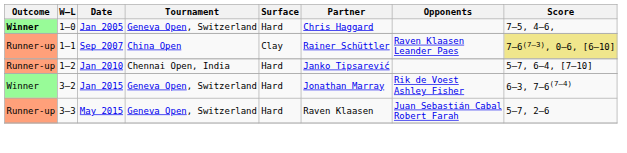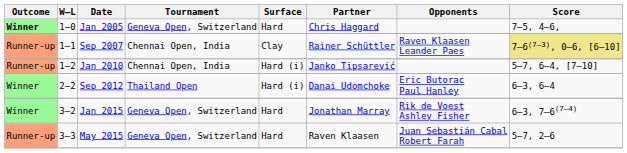 <table class="sortable wikitable">
 <tr>
 <th>Outcome</th>
 <th class="unsortable">W–L</th>
 <th>Date</th>
 <th>Tournament</th>
 <th>Surface</th>
 <th>Partner</th>
 <th>Opponents</th>
 <th class="unsortable">Score</th>
 </tr>
 <tr>
 <td bgcolor=98fb98><strong>Winner</strong></td>
 <td>1–0</td>
 <td><a href='#'>Jan 2005</a></td>
 <td><a href='#'>Geneva Open</a>, Switzerland</td>
 <td>Hard</td>
 <td> <a href='#'>Chris Haggard</a></td>
 <td></td>
 <td>7–5, 4–6, </td>
 </tr>
 <tr style="background:#d4f1c5;">
 </tr>
 <tr>
 <td bgcolor=ffa07a>Runner-up</td>
 <td>1–1</td>
 <td><a href='#'>Sep 2007</a></td>
-<td><a href='#'>China Open</a></td>
+<td>Chennai Open, India</td>
 <td>Clay</td>
 <td> <a href='#'>Rainer Schüttler</a></td>
 <td> <a href='#'>Raven Klaasen</a><br> <a href='#'>Leander Paes</a></td>
 <td style="background: khaki;">7–6<sup>(7–3)</sup>, 0–6, [6–10]</td>
 </tr>
 <tr style="background:#d4f1c5;">
 </tr>
 <tr>
 <td bgcolor=ffa07a>Runner-up</td>
 <td>1–2</td>
 <td><a href='#'>Jan 2010</a></td>
 <td>Chennai Open, India</td>
-<td>Hard</td>
+<td>Hard (i)</td>
 <td> <a href='#'>Janko Tipsarević</a></td>
 <td></td>
 <td>5–7, 6–4, [7–10]</td>
 </tr>
 <tr style="background:#d4f1c5;">
+</tr>
+<tr>
+<td bgcolor=98fb98>Winner</td>
+<td>2–2</td>
+<td><a href='#'>Sep 2012</a></td>
+<td><a href='#'>Thailand Open</a></td>
+<td>Hard (i)</td>
+<td> <a href='#'>Danai Udomchoke</a></td>
+<td> <a href='#'>Eric Butorac</a><br> <a href='#'>Paul Hanley</a></td>
+<td>6–3, 6–4</td>
 </tr>
 <tr style="background:#d4f1c5;">
 </tr>
 <tr>
 <td bgcolor=98fb98>Winner</td>
 <td>3–2</td>
 <td><a href='#'>Jan 2015</a></td>
 <td><a href='#'>Geneva Open</a>, Switzerland</td>
 <td>Hard</td>
 <td> <a href='#'>Jonathan Marray</a></td>
 <td> <a href='#'>Rik de Voest</a><br> <a href='#'>Ashley Fisher</a></td>
 <td>6–3, 7–6<sup>(7–4)</sup></td>
 </tr>
 <tr>
 <td bgcolor=FFA07A>Runner-up</td>
 <td>3–3</td>
 <td><a href='#'>May 2015</a></td>
 <td><a href='#'>Geneva Open</a>, Switzerland</td>
 <td>Hard</td>
 <td> Raven Klaasen</td>
 <td> <a href='#'>Juan Sebastián Cabal</a><br> <a href='#'>Robert Farah</a></td>
 <td>5–7, 2–6</td>
 </tr>
 <tr style="background:#d4f1c5;">
 </tr>
 </table>
